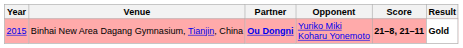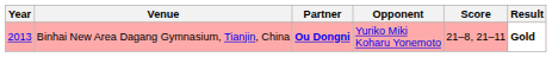 <table class="sortable wikitable" style="font-size: 90%;">
 <tr>
 <th>Year</th>
 <th>Venue</th>
 <th>Partner</th>
 <th>Opponent</th>
 <th>Score</th>
 <th>Result</th>
 </tr>
 <tr style="background:#FFAAAA">
-<td align="center"><a href='#'>2015</a></td>
+<td align="center"><a href='#'>2013</a></td>
 <td align="left">Binhai New Area Dagang Gymnasium, <a href='#'>Tianjin</a>, China</td>
 <td align="left"><strong> <a href='#'>Ou Dongni</a></strong></td>
 <td align="left"> <a href='#'>Yuriko Miki</a><br> <a href='#'>Koharu Yonemoto</a></td>
-<td align="left"><strong>21–8, 21–11</strong></td>
+<td align="left">21–8, 21–11</td>
 <td style="text-align:left; background:white"> <strong>Gold</strong></td>
 </tr>
 </table>
